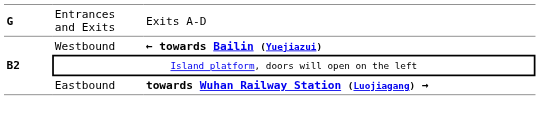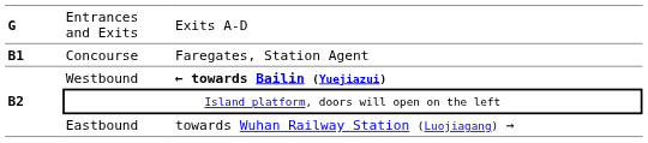 <table table border=0 cellspacing=0 cellpadding=3>
 <tr>
 <td style="border-top:solid 1px gray;border-bottom:solid 0px gray;" width=50><strong>G</strong></td>
 <td style="border-top:solid 1px gray;border-bottom:solid 0px gray;" width=100>Entrances and Exits</td>
 <td style="border-top:solid 1px gray;border-bottom:solid 0px gray;" width=450>Exits A-D</td>
+</tr>
+<tr>
+<td style="border-top:solid 1px gray;border-bottom:solid 0px gray;" width=50><strong>B1</strong></td>
+<td style="border-top:solid 1px gray;border-bottom:solid 0px gray;" width=100>Concourse</td>
+<td style="border-top:solid 1px gray;border-bottom:solid 0px gray;" width=450>Faregates, Station Agent</td>
 </tr>
 <tr>
 <td style="border-top:solid 1px gray;border-bottom:solid 1px gray;" rowspan=3><strong>B2</strong></td>
 <td style="border-top:solid 1px gray;border-bottom:solid 0px gray;">Westbound</td>
 <td style="border-top:solid 1px gray;border-bottom:solid 0px gray;"><strong>←  towards <a href='#'>Bailin</a> <small>(<a href='#'>Yuejiazui</a>)</small></strong></td>
 </tr>
 <tr>
 <td style="border-right:solid 2px black;border-left:solid 2px black;border-top:solid 2px black;border-bottom:solid 2px black;text-align:center;" colspan=2><small><a href='#'>Island platform</a>, doors will open on the left</small></td>
 </tr>
 <tr>
 <td style="border-bottom:solid 1px gray;">Eastbound</td>
-<td style="border-bottom:solid 1px gray;"><strong> towards <a href='#'>Wuhan Railway Station</a> <small>(<a href='#'>Luojiagang</a>)</small> →</strong></td>
+<td style="border-bottom:solid 1px gray;"> towards <a href='#'>Wuhan Railway Station</a> <small>(<a href='#'>Luojiagang</a>)</small> →</td>
 </tr>
 </table>
